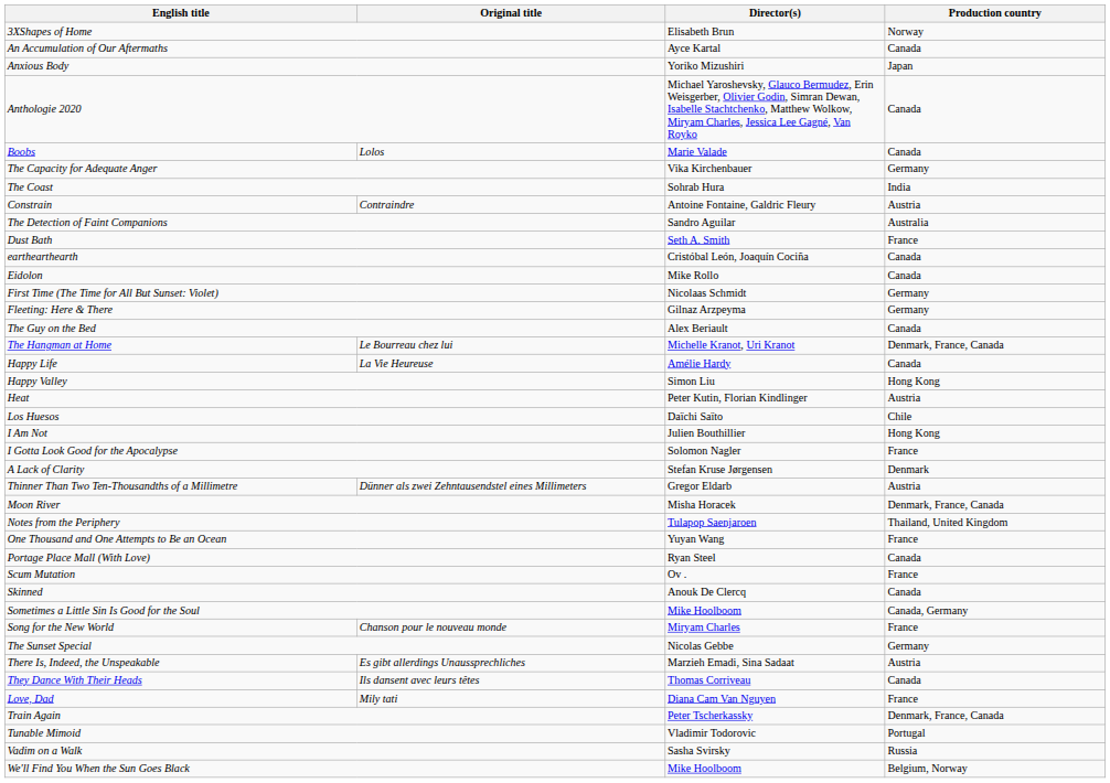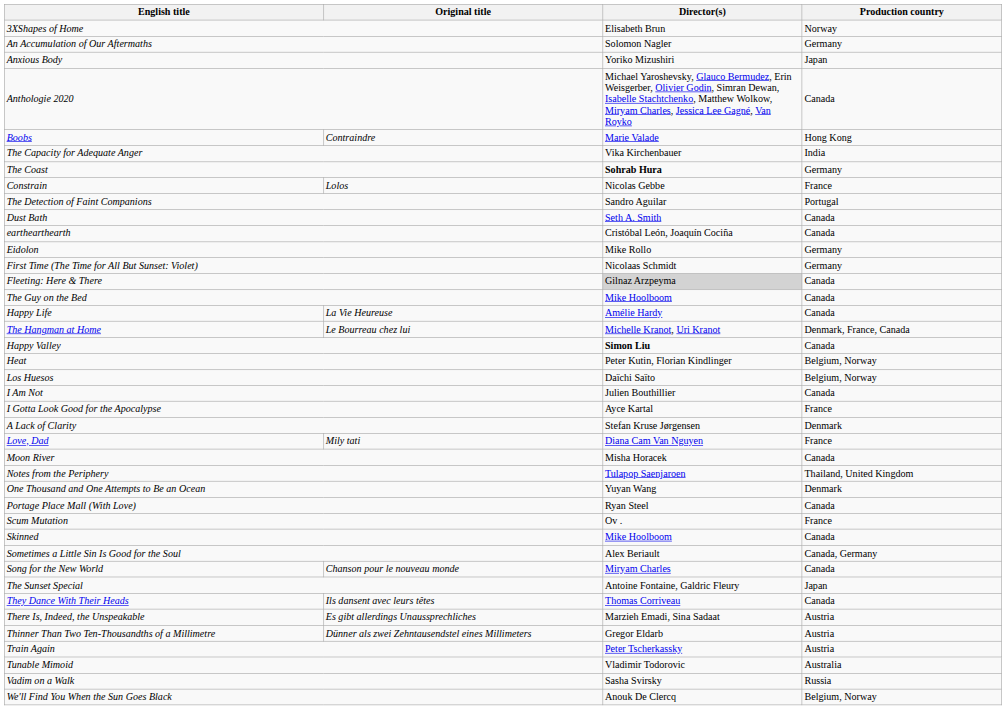 <table class="wikitable" width=100%>
 <tr>
 <th scope="col" width="32%">English title</th>
 <th scope="col" width="28%">Original title</th>
 <th scope="col" width="20%">Director(s)</th>
 <th scope="col" width="20%">Production country</th>
 </tr>
 <tr>
 <td colspan=2><em>3XShapes of Home</em></td>
 <td>Elisabeth Brun</td>
 <td>Norway</td>
 </tr>
 <tr>
 <td colspan=2><em>An Accumulation of Our Aftermaths</em></td>
-<td>Ayce Kartal</td>
-<td>Canada</td>
+<td>Solomon Nagler</td>
+<td>Germany</td>
 </tr>
 <tr>
 <td colspan=2><em>Anxious Body</em></td>
 <td>Yoriko Mizushiri</td>
 <td>Japan</td>
 </tr>
 <tr>
 <td colspan=2><em>Anthologie 2020</em></td>
 <td>Michael Yaroshevsky, <a href='#'>Glauco Bermudez</a>, Erin Weisgerber, <a href='#'>Olivier Godin</a>, Simran Dewan, <a href='#'>Isabelle Stachtchenko</a>, Matthew Wolkow, <a href='#'>Miryam Charles</a>, <a href='#'>Jessica Lee Gagné</a>, <a href='#'>Van Royko</a></td>
 <td>Canada</td>
 </tr>
 <tr>
 <td><em><a href='#'>Boobs</a></em></td>
-<td><em>Lolos</em></td>
+<td><em>Contraindre</em></td>
 <td><a href='#'>Marie Valade</a></td>
-<td>Canada</td>
+<td>Hong Kong</td>
 </tr>
 <tr>
 <td colspan=2><em>The Capacity for Adequate Anger</em></td>
 <td>Vika Kirchenbauer</td>
+<td>India</td>
+</tr>
+<tr>
+<td colspan=2><em>The Coast</em></td>
+<td><strong>Sohrab Hura</strong></td>
 <td>Germany</td>
 </tr>
 <tr>
-<td colspan=2><em>The Coast</em></td>
-<td>Sohrab Hura</td>
-<td>India</td>
-</tr>
-<tr>
 <td><em>Constrain</em></td>
-<td><em>Contraindre</em></td>
-<td>Antoine Fontaine, Galdric Fleury</td>
-<td>Austria</td>
+<td><em>Lolos</em></td>
+<td>Nicolas Gebbe</td>
+<td>France</td>
 </tr>
 <tr>
 <td colspan=2><em>The Detection of Faint Companions</em></td>
 <td>Sandro Aguilar</td>
-<td>Australia</td>
+<td>Portugal</td>
 </tr>
 <tr>
 <td colspan=2><em>Dust Bath</em></td>
 <td><a href='#'>Seth A. Smith</a></td>
-<td>France</td>
+<td>Canada</td>
 </tr>
 <tr>
 <td colspan=2><em>earthearthearth</em></td>
 <td>Cristóbal León, Joaquín Cociña</td>
 <td>Canada</td>
 </tr>
 <tr>
 <td colspan=2><em>Eidolon</em></td>
 <td>Mike Rollo</td>
-<td>Canada</td>
+<td>Germany</td>
 </tr>
 <tr>
 <td colspan=2><em>First Time (The Time for All But Sunset: Violet)</em></td>
 <td>Nicolaas Schmidt</td>
 <td>Germany</td>
 </tr>
 <tr>
 <td colspan=2><em>Fleeting: Here & There</em></td>
-<td>Gilnaz Arzpeyma</td>
-<td>Germany</td>
+<td style="background: lightgrey;">Gilnaz Arzpeyma</td>
+<td>Canada</td>
 </tr>
 <tr>
 <td colspan=2><em>The Guy on the Bed</em></td>
-<td>Alex Beriault</td>
+<td><a href='#'>Mike Hoolboom</a></td>
+<td>Canada</td>
+</tr>
+<tr>
+<td><em>Happy Life</em></td>
+<td><em>La Vie Heureuse</em></td>
+<td><a href='#'>Amélie Hardy</a></td>
 <td>Canada</td>
 </tr>
 <tr>
 <td><em><a href='#'>The Hangman at Home</a></em></td>
 <td><em>Le Bourreau chez lui</em></td>
 <td><a href='#'>Michelle Kranot</a>, <a href='#'>Uri Kranot</a></td>
 <td>Denmark, France, Canada</td>
 </tr>
 <tr>
-<td><em>Happy Life</em></td>
-<td><em>La Vie Heureuse</em></td>
-<td><a href='#'>Amélie Hardy</a></td>
+<td colspan=2><em>Happy Valley</em></td>
+<td><strong>Simon Liu</strong></td>
 <td>Canada</td>
-</tr>
-<tr>
-<td colspan=2><em>Happy Valley</em></td>
-<td>Simon Liu</td>
-<td>Hong Kong</td>
 </tr>
 <tr>
 <td colspan=2><em>Heat</em></td>
 <td>Peter Kutin, Florian Kindlinger</td>
-<td>Austria</td>
+<td>Belgium, Norway</td>
 </tr>
 <tr>
 <td colspan=2><em>Los Huesos</em></td>
 <td>Daïchi Saïto</td>
-<td>Chile</td>
+<td>Belgium, Norway</td>
 </tr>
 <tr>
 <td colspan=2><em>I Am Not</em></td>
 <td>Julien Bouthillier</td>
-<td>Hong Kong</td>
+<td>Canada</td>
 </tr>
 <tr>
 <td colspan=2><em>I Gotta Look Good for the Apocalypse</em></td>
-<td>Solomon Nagler</td>
+<td>Ayce Kartal</td>
 <td>France</td>
 </tr>
 <tr>
 <td colspan=2><em>A Lack of Clarity</em></td>
 <td>Stefan Kruse Jørgensen</td>
 <td>Denmark</td>
 </tr>
 <tr>
-<td><em>Thinner Than Two Ten-Thousandths of a Millimetre</em></td>
-<td><em>Dünner als zwei Zehntausendstel eines Millimeters</em></td>
-<td>Gregor Eldarb</td>
-<td>Austria</td>
+<td><em><a href='#'>Love, Dad</a></em></td>
+<td><em>Mily tati</em></td>
+<td><a href='#'>Diana Cam Van Nguyen</a></td>
+<td>France</td>
 </tr>
 <tr>
 <td colspan=2><em>Moon River</em></td>
 <td>Misha Horacek</td>
-<td>Denmark, France, Canada</td>
+<td>Canada</td>
 </tr>
 <tr>
 <td colspan=2><em>Notes from the Periphery</em></td>
 <td><a href='#'>Tulapop Saenjaroen</a></td>
 <td>Thailand, United Kingdom</td>
 </tr>
 <tr>
 <td colspan=2><em>One Thousand and One Attempts to Be an Ocean</em></td>
 <td>Yuyan Wang</td>
-<td>France</td>
+<td>Denmark</td>
 </tr>
 <tr>
 <td colspan=2><em>Portage Place Mall (With Love)</em></td>
 <td>Ryan Steel</td>
 <td>Canada</td>
 </tr>
 <tr>
 <td colspan=2><em>Scum Mutation</em></td>
 <td>Ov .</td>
 <td>France</td>
 </tr>
 <tr>
 <td colspan=2><em>Skinned</em></td>
-<td>Anouk De Clercq</td>
+<td><a href='#'>Mike Hoolboom</a></td>
 <td>Canada</td>
 </tr>
 <tr>
 <td colspan=2><em>Sometimes a Little Sin Is Good for the Soul</em></td>
-<td><a href='#'>Mike Hoolboom</a></td>
+<td>Alex Beriault</td>
 <td>Canada, Germany</td>
 </tr>
 <tr>
 <td><em>Song for the New World</em></td>
 <td><em>Chanson pour le nouveau monde</em></td>
 <td><a href='#'>Miryam Charles</a></td>
-<td>France</td>
+<td>Canada</td>
 </tr>
 <tr>
 <td colspan=2><em>The Sunset Special</em></td>
-<td>Nicolas Gebbe</td>
-<td>Germany</td>
+<td>Antoine Fontaine, Galdric Fleury</td>
+<td>Japan</td>
+</tr>
+<tr>
+<td><em><a href='#'>They Dance With Their Heads</a></em></td>
+<td><em>Ils dansent avec leurs têtes</em></td>
+<td><a href='#'>Thomas Corriveau</a></td>
+<td>Canada</td>
 </tr>
 <tr>
 <td><em>There Is, Indeed, the Unspeakable</em></td>
 <td><em>Es gibt allerdings Unaussprechliches</em></td>
 <td>Marzieh Emadi, Sina Sadaat</td>
 <td>Austria</td>
 </tr>
 <tr>
-<td><em><a href='#'>They Dance With Their Heads</a></em></td>
-<td><em>Ils dansent avec leurs têtes</em></td>
-<td><a href='#'>Thomas Corriveau</a></td>
-<td>Canada</td>
-</tr>
-<tr>
-<td><em><a href='#'>Love, Dad</a></em></td>
-<td><em>Mily tati</em></td>
-<td><a href='#'>Diana Cam Van Nguyen</a></td>
-<td>France</td>
+<td><em>Thinner Than Two Ten-Thousandths of a Millimetre</em></td>
+<td><em>Dünner als zwei Zehntausendstel eines Millimeters</em></td>
+<td>Gregor Eldarb</td>
+<td>Austria</td>
 </tr>
 <tr>
 <td colspan=2><em>Train Again</em></td>
 <td><a href='#'>Peter Tscherkassky</a></td>
-<td>Denmark, France, Canada</td>
+<td>Austria</td>
 </tr>
 <tr>
 <td colspan=2><em>Tunable Mimoid</em></td>
 <td>Vladimir Todorovic</td>
-<td>Portugal</td>
+<td>Australia</td>
 </tr>
 <tr>
 <td colspan=2><em>Vadim on a Walk</em></td>
 <td>Sasha Svirsky</td>
 <td>Russia</td>
 </tr>
 <tr>
 <td colspan=2><em>We'll Find You When the Sun Goes Black</em></td>
-<td><a href='#'>Mike Hoolboom</a></td>
+<td>Anouk De Clercq</td>
 <td>Belgium, Norway</td>
 </tr>
 </table>
